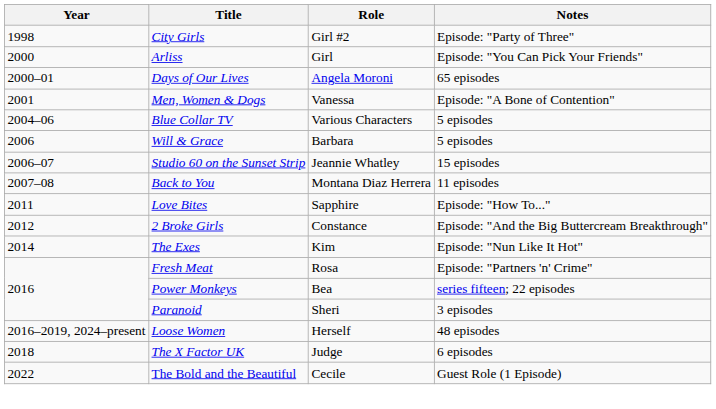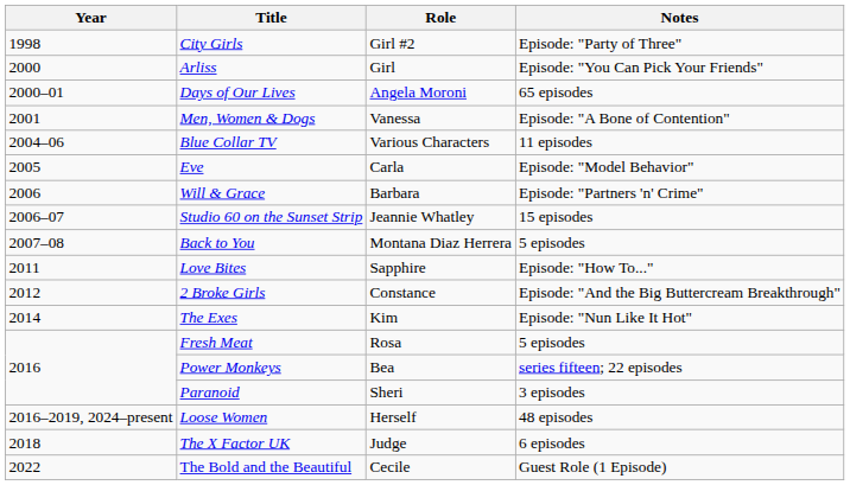 <table class="wikitable sortable">
 <tr>
 <th>Year</th>
 <th>Title</th>
 <th>Role</th>
 <th>Notes</th>
 </tr>
 <tr>
 <td>1998</td>
 <td><em><a href='#'>City Girls</a></em></td>
 <td>Girl #2</td>
 <td>Episode: "Party of Three"</td>
 </tr>
 <tr>
 <td>2000</td>
 <td><em><a href='#'>Arliss</a></em></td>
 <td>Girl</td>
 <td>Episode: "You Can Pick Your Friends"</td>
 </tr>
 <tr>
 <td>2000–01</td>
 <td><em><a href='#'>Days of Our Lives</a></em></td>
 <td><a href='#'>Angela Moroni</a></td>
 <td>65 episodes</td>
 </tr>
 <tr>
 <td>2001</td>
 <td><em><a href='#'>Men, Women & Dogs</a></em></td>
 <td>Vanessa</td>
 <td>Episode: "A Bone of Contention"</td>
 </tr>
 <tr>
 <td>2004–06</td>
 <td><em><a href='#'>Blue Collar TV</a></em></td>
 <td>Various Characters</td>
-<td>5 episodes</td>
+<td>11 episodes</td>
+</tr>
+<tr>
+<td>2005</td>
+<td><em><a href='#'>Eve</a></em></td>
+<td>Carla</td>
+<td>Episode: "Model Behavior"</td>
 </tr>
 <tr>
 <td>2006</td>
 <td><em><a href='#'>Will & Grace</a></em></td>
 <td>Barbara</td>
-<td>5 episodes</td>
+<td>Episode: "Partners 'n' Crime"</td>
 </tr>
 <tr>
 <td>2006–07</td>
 <td><em><a href='#'>Studio 60 on the Sunset Strip</a></em></td>
 <td>Jeannie Whatley</td>
 <td>15 episodes</td>
 </tr>
 <tr>
 <td>2007–08</td>
 <td><em><a href='#'>Back to You</a></em></td>
 <td>Montana Diaz Herrera</td>
-<td>11 episodes</td>
+<td>5 episodes</td>
 </tr>
 <tr>
 <td>2011</td>
 <td><em><a href='#'>Love Bites</a></em></td>
 <td>Sapphire</td>
 <td>Episode: "How To..."</td>
 </tr>
 <tr>
 <td>2012</td>
 <td><em><a href='#'>2 Broke Girls</a></em></td>
 <td>Constance</td>
 <td>Episode: "And the Big Buttercream Breakthrough"</td>
 </tr>
 <tr>
 <td>2014</td>
 <td><em><a href='#'>The Exes</a></em></td>
 <td>Kim</td>
 <td>Episode: "Nun Like It Hot"</td>
 </tr>
 <tr>
 <td rowspan="3">2016</td>
 <td><em><a href='#'>Fresh Meat</a></em></td>
 <td>Rosa</td>
-<td>Episode: "Partners 'n' Crime"</td>
+<td>5 episodes</td>
 </tr>
 <tr>
 <td><em><a href='#'>Power Monkeys</a></em></td>
 <td>Bea</td>
 <td><a href='#'>series fifteen</a>; 22 episodes</td>
 </tr>
 <tr>
 <td><em><a href='#'>Paranoid</a></em></td>
 <td>Sheri</td>
 <td>3 episodes</td>
 </tr>
 <tr>
 <td>2016–2019, 2024–present</td>
 <td><em><a href='#'>Loose Women</a></em></td>
 <td>Herself</td>
 <td>48 episodes</td>
 </tr>
 <tr>
 <td>2018</td>
 <td><em><a href='#'>The X Factor UK</a></em></td>
 <td>Judge</td>
 <td>6 episodes</td>
 </tr>
 <tr>
 <td>2022</td>
 <td><a href='#'>The Bold and the Beautiful</a></td>
 <td>Cecile</td>
 <td>Guest Role (1 Episode)</td>
 </tr>
 </table>
